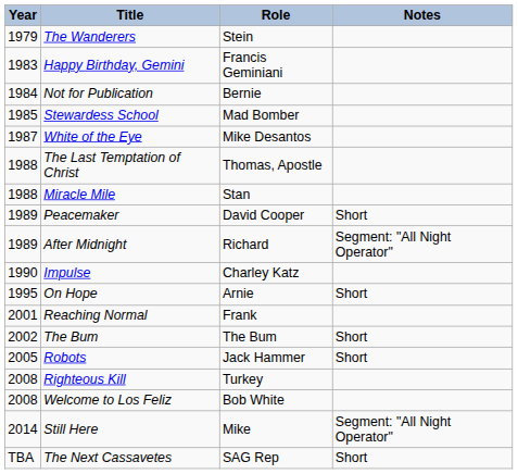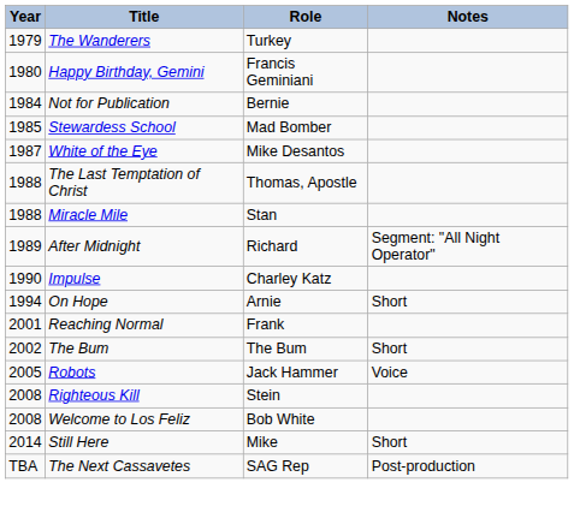 <table class="wikitable">
 <tr style="text-align:center;">
 <th style="background:#B0C4DE;">Year</th>
 <th style="background:#B0C4DE;">Title</th>
 <th style="background:#B0C4DE;">Role</th>
 <th style="background:#B0C4DE;">Notes</th>
 </tr>
 <tr>
 <td>1979</td>
 <td><em><a href='#'>The Wanderers</a></em></td>
-<td>Stein</td>
+<td>Turkey</td>
 <td></td>
 </tr>
 <tr>
-<td>1983</td>
+<td>1980</td>
 <td><em><a href='#'>Happy Birthday, Gemini</a></em></td>
 <td>Francis Geminiani</td>
 <td></td>
 </tr>
 <tr>
 <td>1984</td>
 <td><em>Not for Publication</em></td>
 <td>Bernie</td>
 <td></td>
 </tr>
 <tr>
 <td>1985</td>
 <td><em><a href='#'>Stewardess School</a></em></td>
 <td>Mad Bomber</td>
 <td></td>
 </tr>
 <tr>
 <td>1987</td>
 <td><em><a href='#'>White of the Eye</a></em></td>
 <td>Mike Desantos</td>
 <td></td>
 </tr>
 <tr>
 <td>1988</td>
 <td><em>The Last Temptation of Christ</em></td>
 <td>Thomas, Apostle</td>
 <td></td>
 </tr>
 <tr>
 <td>1988</td>
 <td><em><a href='#'>Miracle Mile</a></em></td>
 <td>Stan</td>
 <td></td>
 </tr>
 <tr>
 <td>1989</td>
-<td><em>Peacemaker</em></td>
-<td>David Cooper</td>
-<td>Short</td>
-</tr>
-<tr>
-<td>1989</td>
 <td><em>After Midnight</em></td>
 <td>Richard</td>
 <td>Segment: "All Night Operator"</td>
 </tr>
 <tr>
 <td>1990</td>
 <td><em><a href='#'>Impulse</a></em></td>
 <td>Charley Katz</td>
 <td></td>
 </tr>
 <tr>
-<td>1995</td>
+<td>1994</td>
 <td><em>On Hope</em></td>
 <td>Arnie</td>
 <td>Short</td>
 </tr>
 <tr>
 <td>2001</td>
 <td><em>Reaching Normal</em></td>
 <td>Frank</td>
 <td></td>
 </tr>
 <tr>
 <td>2002</td>
 <td><em>The Bum</em></td>
 <td>The Bum</td>
 <td>Short</td>
 </tr>
 <tr>
 <td>2005</td>
 <td><em><a href='#'>Robots</a></em></td>
 <td>Jack Hammer</td>
-<td>Short</td>
+<td>Voice</td>
 </tr>
 <tr>
 <td>2008</td>
 <td><em><a href='#'>Righteous Kill</a></em></td>
-<td>Turkey</td>
+<td>Stein</td>
 <td></td>
 </tr>
 <tr>
 <td>2008</td>
 <td><em>Welcome to Los Feliz</em></td>
 <td>Bob White</td>
 <td></td>
 </tr>
 <tr>
 <td>2014</td>
 <td><em>Still Here</em></td>
 <td>Mike</td>
-<td>Segment: "All Night Operator"</td>
+<td>Short</td>
 </tr>
 <tr>
 <td>TBA</td>
 <td><em>The Next Cassavetes</em></td>
 <td>SAG Rep</td>
-<td>Short</td>
+<td>Post-production</td>
 </tr>
 </table>
